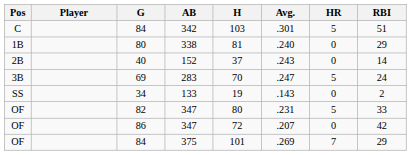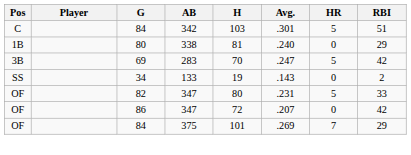 <table class="wikitable sortable">
 <tr>
 <th bgcolor="#DDDDFF" width="5%">Pos</th>
 <th bgcolor="#DDDDFF" width="16%">Player</th>
 <th bgcolor="#DDDDFF" width="9%">G</th>
 <th bgcolor="#DDDDFF" width="9%">AB</th>
 <th bgcolor="#DDDDFF" width="9%">H</th>
 <th bgcolor="#DDDDFF" width="9%">Avg.</th>
 <th bgcolor="#DDDDFF" width="9%">HR</th>
 <th bgcolor="#DDDDFF" width="9%">RBI</th>
 </tr>
 <tr align="center">
 <td>C</td>
 <td></td>
 <td>84</td>
 <td>342</td>
 <td>103</td>
 <td>.301</td>
 <td>5</td>
 <td>51</td>
 </tr>
 <tr align="center">
 <td>1B</td>
 <td></td>
 <td>80</td>
 <td>338</td>
 <td>81</td>
 <td>.240</td>
 <td>0</td>
 <td>29</td>
 </tr>
 <tr align="center">
-<td>2B</td>
-<td></td>
-<td>40</td>
-<td>152</td>
-<td>37</td>
-<td>.243</td>
-<td>0</td>
-<td>14</td>
-</tr>
-<tr align="center">
 <td>3B</td>
 <td></td>
 <td>69</td>
 <td>283</td>
 <td>70</td>
 <td>.247</td>
 <td>5</td>
-<td>24</td>
+<td>42</td>
 </tr>
 <tr align="center">
 <td>SS</td>
 <td></td>
 <td>34</td>
 <td>133</td>
 <td>19</td>
 <td>.143</td>
 <td>0</td>
 <td>2</td>
 </tr>
 <tr align="center">
 <td>OF</td>
 <td></td>
 <td>82</td>
 <td>347</td>
 <td>80</td>
 <td>.231</td>
 <td>5</td>
 <td>33</td>
 </tr>
 <tr align="center">
 <td>OF</td>
 <td></td>
 <td>86</td>
 <td>347</td>
 <td>72</td>
 <td>.207</td>
 <td>0</td>
 <td>42</td>
 </tr>
 <tr align="center">
 <td>OF</td>
 <td></td>
 <td>84</td>
 <td>375</td>
 <td>101</td>
 <td>.269</td>
 <td>7</td>
 <td>29</td>
 </tr>
 </table>
